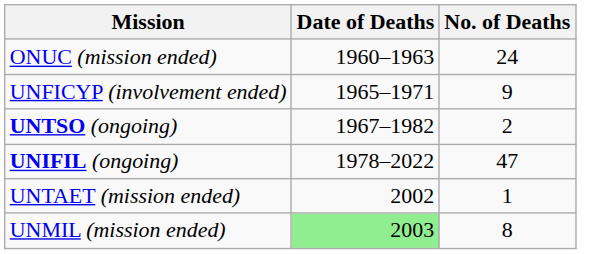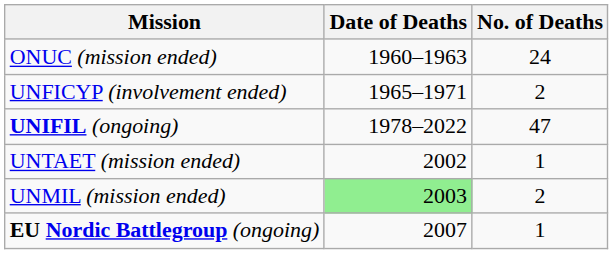 <table class="wikitable">
 <tr>
 <th>Mission</th>
 <th>Date of Deaths</th>
 <th>No. of Deaths</th>
 </tr>
 <tr>
 <td><a href='#'>ONUC</a> <em>(mission ended)</em></td>
 <td align=right>1960–1963</td>
 <td align=center>24</td>
 </tr>
 <tr>
 <td><a href='#'>UNFICYP</a> <em>(involvement ended)</em></td>
 <td align=right>1965–1971</td>
-<td align=center>9</td>
-</tr>
-<tr>
-<td><strong><a href='#'>UNTSO</a></strong> <em>(ongoing)</em></td>
-<td align=right>1967–1982</td>
 <td align=center>2</td>
 </tr>
 <tr>
 <td><strong><a href='#'>UNIFIL</a></strong> <em>(ongoing)</em></td>
 <td align=right>1978–2022</td>
 <td align=center>47</td>
 </tr>
 <tr>
 <td><a href='#'>UNTAET</a> <em>(mission ended)</em></td>
 <td align=right>2002</td>
 <td align=center>1</td>
 </tr>
 <tr>
 <td><a href='#'>UNMIL</a> <em>(mission ended)</em></td>
 <td align=right style="background: lightgreen;">2003</td>
-<td align=center>8</td>
+<td align=center>2</td>
+</tr>
+<tr>
+<td><strong>EU <a href='#'>Nordic Battlegroup</a></strong> <em>(ongoing)</em></td>
+<td align=right>2007</td>
+<td align=center>1</td>
 </tr>
 </table>
